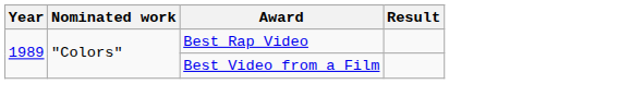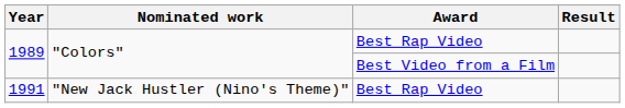 <table class="wikitable">
 <tr>
 <th>Year</th>
 <th>Nominated work</th>
 <th>Award</th>
 <th>Result</th>
 </tr>
 <tr>
 <td rowspan="2" align="center"><a href='#'>1989</a></td>
 <td rowspan="2">"Colors"</td>
 <td><a href='#'>Best Rap Video</a></td>
 <td></td>
 </tr>
 <tr>
 <td><a href='#'>Best Video from a Film</a></td>
 <td></td>
 </tr>
+<tr>
+<td align=center><a href='#'>1991</a></td>
+<td>"New Jack Hustler (Nino's Theme)"</td>
+<td><a href='#'>Best Rap Video</a></td>
+<td></td>
+</tr>
 </table>
